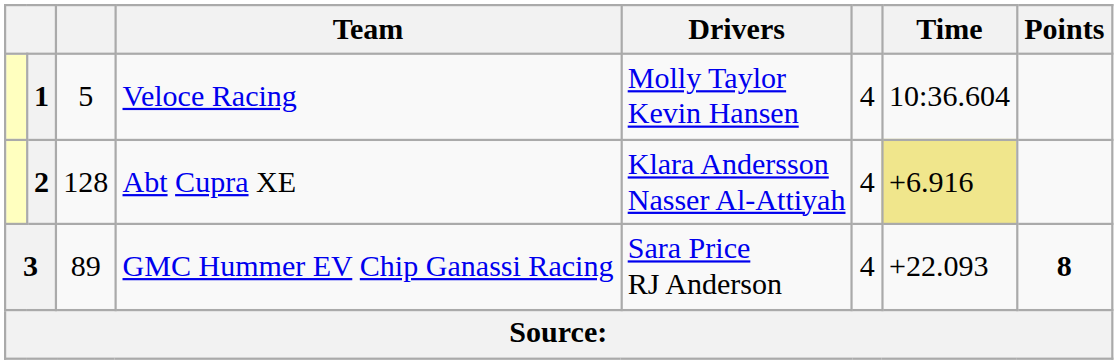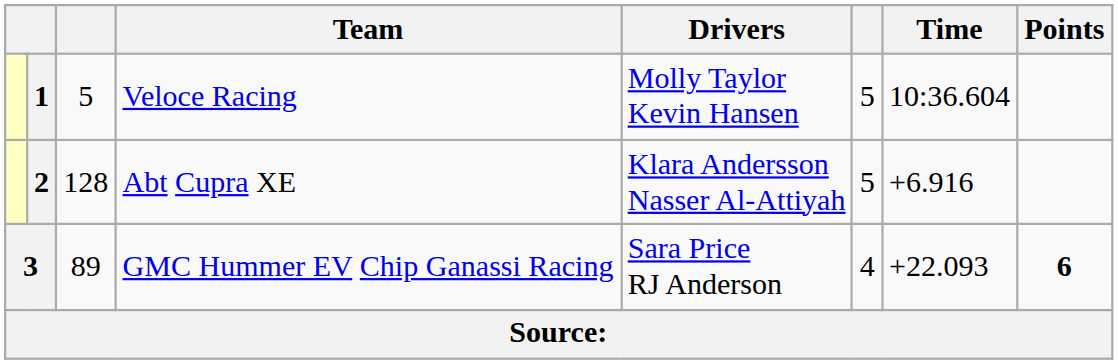 <table class="wikitable" style="font-size: 85%">
 <tr>
 <th scope="col" colspan="2"></th>
 <th scope="col"></th>
 <th scope="col">Team</th>
 <th scope="col">Drivers</th>
 <th scope="col"></th>
 <th scope="col">Time</th>
 <th scope="col">Points</th>
 </tr>
 <tr>
 <td style="background-color:#FFFFBF"> </td>
 <th scope=row>1</th>
 <td align=center>5</td>
 <td> <a href='#'>Veloce Racing</a></td>
 <td> <a href='#'>Molly Taylor</a><br> <a href='#'>Kevin Hansen</a></td>
-<td>4</td>
+<td>5</td>
 <td>10:36.604</td>
 <td></td>
 </tr>
 <tr>
 <td style="background-color:#FFFFBF"> </td>
 <th scope=row>2</th>
 <td align=center>128</td>
 <td> <a href='#'>Abt</a> <a href='#'>Cupra</a> XE</td>
 <td> <a href='#'>Klara Andersson</a><br> <a href='#'>Nasser Al-Attiyah</a></td>
-<td>4</td>
-<td style="background: khaki;">+6.916</td>
+<td>5</td>
+<td>+6.916</td>
 <td></td>
 </tr>
 <tr>
 <th scope=row colspan=2>3</th>
 <td align=center>89</td>
 <td> <a href='#'>GMC Hummer EV</a> <a href='#'>Chip Ganassi Racing</a></td>
 <td> <a href='#'>Sara Price</a><br> RJ Anderson</td>
 <td>4</td>
 <td>+22.093</td>
-<td align=center><strong>8</strong></td>
+<td align=center><strong>6</strong></td>
 </tr>
 <tr>
 <th colspan="8">Source:</th>
 </tr>
 </table>
